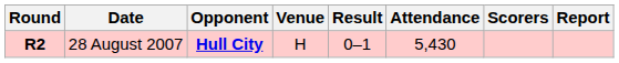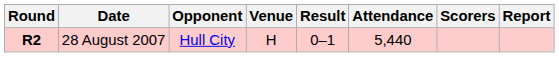 <table class="wikitable" style="font-size:100%; text-align:center">
 <tr>
 <th>Round</th>
 <th>Date</th>
 <th>Opponent</th>
 <th>Venue</th>
 <th>Result</th>
 <th>Attendance</th>
 <th>Scorers</th>
 <th>Report</th>
 </tr>
 <tr style="background: #FFCCCC;">
 <td><strong>R2</strong></td>
 <td>28 August 2007</td>
-<td><strong><a href='#'>Hull City</a></strong></td>
+<td><a href='#'>Hull City</a></td>
 <td>H</td>
 <td>0–1</td>
-<td>5,430</td>
+<td>5,440</td>
 <td></td>
 <td></td>
 </tr>
 </table>
